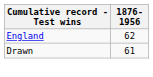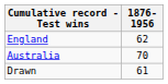 <table class="wikitable" style="text-align:center;">
 <tr>
 <th width="150">Cumulative record - Test wins</th>
 <th width="50">1876-1956</th>
 </tr>
 <tr>
 <td style="text-align:left;"><a href='#'>England</a></td>
 <td>62</td>
 </tr>
 <tr>
+<td style="text-align:left;"><a href='#'>Australia</a></td>
+<td>70</td>
+</tr>
+<tr>
 <td style="text-align:left;">Drawn</td>
 <td>61</td>
 </tr>
 </table>
